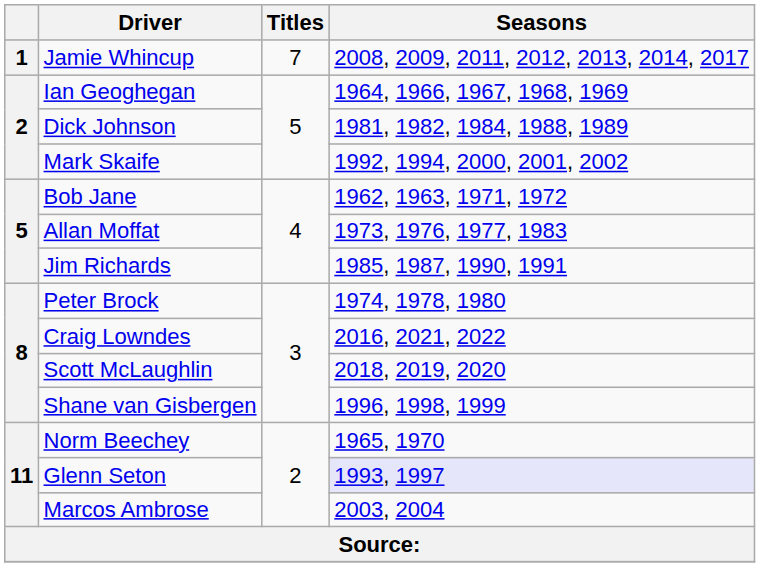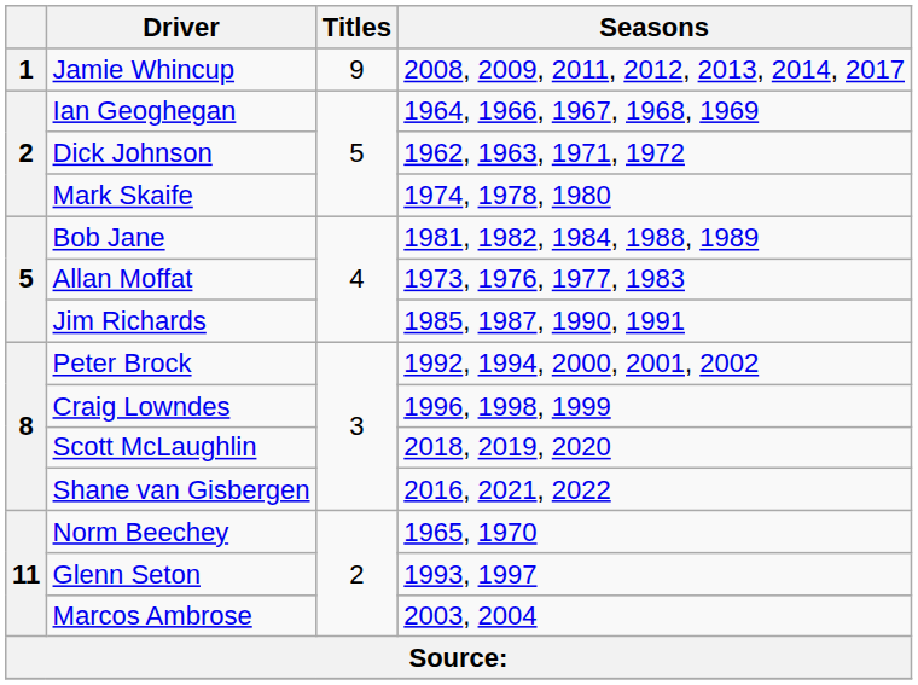 <table class="wikitable" style="font-size: 90%">
 <tr>
 <th></th>
 <th>Driver</th>
 <th>Titles</th>
 <th>Seasons</th>
 </tr>
 <tr>
 <th>1</th>
 <td> <a href='#'>Jamie Whincup</a></td>
-<td align="center">7</td>
+<td align="center">9</td>
 <td><a href='#'>2008</a>, <a href='#'>2009</a>, <a href='#'>2011</a>, <a href='#'>2012</a>, <a href='#'>2013</a>, <a href='#'>2014</a>, <a href='#'>2017</a></td>
 </tr>
 <tr>
 <th rowspan="3">2</th>
 <td> <a href='#'>Ian Geoghegan</a></td>
 <td align="center" rowspan="3">5</td>
 <td><a href='#'>1964</a>, <a href='#'>1966</a>, <a href='#'>1967</a>, <a href='#'>1968</a>, <a href='#'>1969</a></td>
 </tr>
 <tr>
 <td> <a href='#'>Dick Johnson</a></td>
-<td><a href='#'>1981</a>, <a href='#'>1982</a>, <a href='#'>1984</a>, <a href='#'>1988</a>, <a href='#'>1989</a></td>
+<td><a href='#'>1962</a>, <a href='#'>1963</a>, <a href='#'>1971</a>, <a href='#'>1972</a></td>
 </tr>
 <tr>
 <td> <a href='#'>Mark Skaife</a></td>
-<td><a href='#'>1992</a>, <a href='#'>1994</a>, <a href='#'>2000</a>, <a href='#'>2001</a>, <a href='#'>2002</a></td>
+<td><a href='#'>1974</a>, <a href='#'>1978</a>, <a href='#'>1980</a></td>
 </tr>
 <tr>
 <th rowspan="3">5</th>
 <td> <a href='#'>Bob Jane</a></td>
 <td align="center" rowspan="3">4</td>
-<td><a href='#'>1962</a>, <a href='#'>1963</a>, <a href='#'>1971</a>, <a href='#'>1972</a></td>
+<td><a href='#'>1981</a>, <a href='#'>1982</a>, <a href='#'>1984</a>, <a href='#'>1988</a>, <a href='#'>1989</a></td>
 </tr>
 <tr>
 <td> <a href='#'>Allan Moffat</a></td>
 <td><a href='#'>1973</a>, <a href='#'>1976</a>, <a href='#'>1977</a>, <a href='#'>1983</a></td>
 </tr>
 <tr>
 <td> <a href='#'>Jim Richards</a></td>
 <td><a href='#'>1985</a>, <a href='#'>1987</a>, <a href='#'>1990</a>, <a href='#'>1991</a></td>
 </tr>
 <tr>
 <th rowspan="4">8</th>
 <td> <a href='#'>Peter Brock</a></td>
 <td rowspan="4" align="center">3</td>
-<td><a href='#'>1974</a>, <a href='#'>1978</a>, <a href='#'>1980</a></td>
+<td><a href='#'>1992</a>, <a href='#'>1994</a>, <a href='#'>2000</a>, <a href='#'>2001</a>, <a href='#'>2002</a></td>
 </tr>
 <tr>
 <td> <a href='#'>Craig Lowndes</a></td>
-<td><a href='#'>2016</a>, <a href='#'>2021</a>, <a href='#'>2022</a></td>
+<td><a href='#'>1996</a>, <a href='#'>1998</a>, <a href='#'>1999</a></td>
 </tr>
 <tr>
 <td> <a href='#'>Scott McLaughlin</a></td>
 <td><a href='#'>2018</a>, <a href='#'>2019</a>, <a href='#'>2020</a></td>
 </tr>
 <tr>
 <td> <a href='#'>Shane van Gisbergen</a></td>
-<td><a href='#'>1996</a>, <a href='#'>1998</a>, <a href='#'>1999</a></td>
+<td><a href='#'>2016</a>, <a href='#'>2021</a>, <a href='#'>2022</a></td>
 </tr>
 <tr>
 <th rowspan="3">11</th>
 <td> <a href='#'>Norm Beechey</a></td>
 <td rowspan="3" align="center">2</td>
 <td><a href='#'>1965</a>, <a href='#'>1970</a></td>
 </tr>
 <tr>
 <td> <a href='#'>Glenn Seton</a></td>
-<td style="background: lavender;"><a href='#'>1993</a>, <a href='#'>1997</a></td>
+<td><a href='#'>1993</a>, <a href='#'>1997</a></td>
 </tr>
 <tr>
 <td> <a href='#'>Marcos Ambrose</a></td>
 <td><a href='#'>2003</a>, <a href='#'>2004</a></td>
 </tr>
 <tr>
 <th colspan="4">Source:</th>
 </tr>
 <tr>
 </tr>
 </table>
